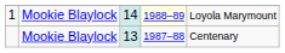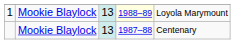 <table class="wikitable">
 <tr>
 </tr>
 <tr>
 <td>1</td>
 <td><a href='#'>Mookie Blaylock</a></td>
-<td style="background-color:#CFECEC">14</td>
+<td style="background-color:#CFECEC">13</td>
 <td style="background: lightyellow; font-size:80%;"><a href='#'>1988–89</a></td>
 <td style="font-size:80%;">Loyola Marymount</td>
 </tr>
 <tr>
 <td></td>
 <td><a href='#'>Mookie Blaylock</a></td>
 <td style="background-color:#CFECEC">13</td>
 <td style="font-size:80%;"><a href='#'>1987–88</a></td>
 <td style="font-size:80%;">Centenary</td>
 </tr>
 </table>
